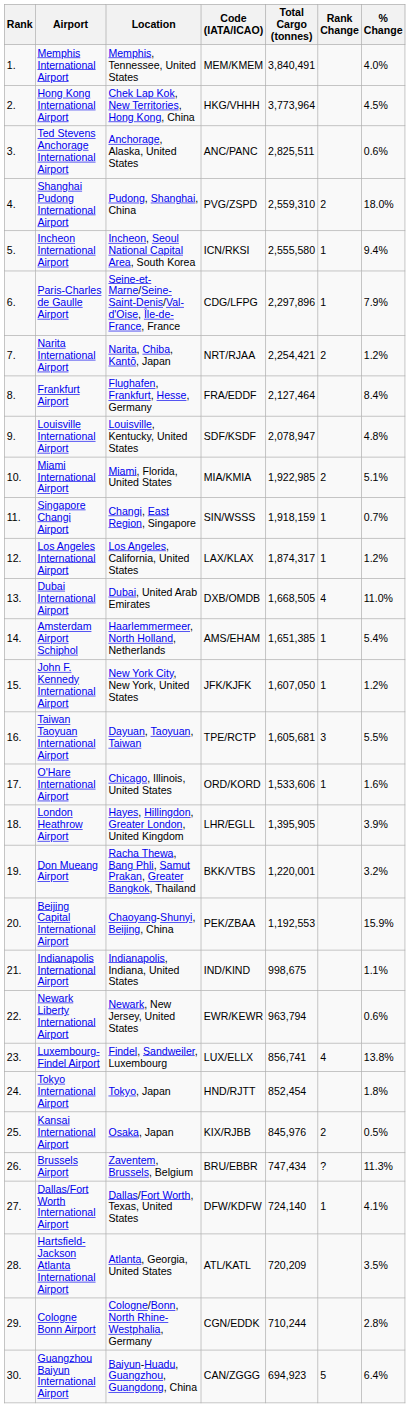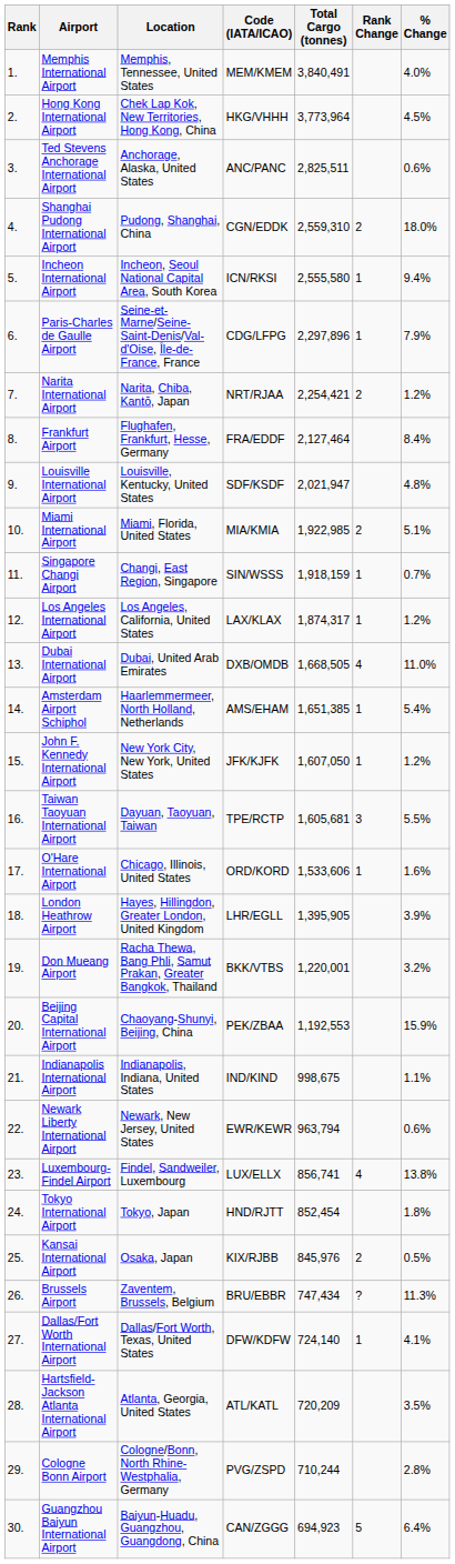 <table class="wikitable sortable">
 <tr style="background:lightgrey;">
 <th>Rank</th>
 <th>Airport</th>
 <th>Location</th>
 <th>Code<br>(IATA/ICAO)</th>
 <th>Total Cargo<br>(tonnes)</th>
 <th>Rank<br>Change</th>
 <th>%<br>Change</th>
 </tr>
 <tr>
 <td>1.</td>
 <td><a href='#'>Memphis International Airport</a></td>
 <td><a href='#'>Memphis</a>, Tennessee, United States</td>
 <td>MEM/KMEM</td>
 <td>3,840,491</td>
 <td></td>
 <td>4.0%</td>
 </tr>
 <tr>
 <td>2.</td>
 <td><a href='#'>Hong Kong International Airport</a></td>
 <td><a href='#'>Chek Lap Kok</a>, <a href='#'>New Territories</a>, <a href='#'>Hong Kong</a>, China</td>
 <td>HKG/VHHH</td>
 <td>3,773,964</td>
 <td></td>
 <td>4.5%</td>
 </tr>
 <tr>
 <td>3.</td>
 <td><a href='#'>Ted Stevens Anchorage International Airport</a></td>
 <td><a href='#'>Anchorage</a>, Alaska, United States</td>
 <td>ANC/PANC</td>
 <td>2,825,511</td>
 <td></td>
 <td>0.6%</td>
 </tr>
 <tr>
 <td>4.</td>
 <td><a href='#'>Shanghai Pudong International Airport</a></td>
 <td><a href='#'>Pudong</a>, <a href='#'>Shanghai</a>, China</td>
-<td>PVG/ZSPD</td>
+<td>CGN/EDDK</td>
 <td>2,559,310</td>
 <td>2</td>
 <td>18.0%</td>
 </tr>
 <tr>
 <td>5.</td>
 <td><a href='#'>Incheon International Airport</a></td>
 <td><a href='#'>Incheon</a>, <a href='#'>Seoul National Capital Area</a>, South Korea</td>
 <td>ICN/RKSI</td>
 <td>2,555,580</td>
 <td>1</td>
 <td>9.4%</td>
 </tr>
 <tr>
 <td>6.</td>
 <td><a href='#'>Paris-Charles de Gaulle Airport</a></td>
 <td><a href='#'>Seine-et-Marne</a>/<a href='#'>Seine-Saint-Denis</a>/<a href='#'>Val-d'Oise</a>, <a href='#'>Île-de-France</a>, France</td>
 <td>CDG/LFPG</td>
 <td>2,297,896</td>
 <td>1</td>
 <td>7.9%</td>
 </tr>
 <tr>
 <td>7.</td>
 <td><a href='#'>Narita International Airport</a></td>
 <td><a href='#'>Narita</a>, <a href='#'>Chiba</a>, <a href='#'>Kantō</a>, Japan</td>
 <td>NRT/RJAA</td>
 <td>2,254,421</td>
 <td>2</td>
 <td>1.2%</td>
 </tr>
 <tr>
 <td>8.</td>
 <td><a href='#'>Frankfurt Airport</a></td>
 <td><a href='#'>Flughafen</a>, <a href='#'>Frankfurt</a>, <a href='#'>Hesse</a>, Germany</td>
 <td>FRA/EDDF</td>
 <td>2,127,464</td>
 <td></td>
 <td>8.4%</td>
 </tr>
 <tr>
 <td>9.</td>
 <td><a href='#'>Louisville International Airport</a></td>
 <td><a href='#'>Louisville</a>, Kentucky, United States</td>
 <td>SDF/KSDF</td>
-<td>2,078,947</td>
+<td>2,021,947</td>
 <td></td>
 <td>4.8%</td>
 </tr>
 <tr>
 <td>10.</td>
 <td><a href='#'>Miami International Airport</a></td>
 <td><a href='#'>Miami</a>, Florida, United States</td>
 <td>MIA/KMIA</td>
 <td>1,922,985</td>
 <td>2</td>
 <td>5.1%</td>
 </tr>
 <tr>
 <td>11.</td>
 <td><a href='#'>Singapore Changi Airport</a></td>
 <td><a href='#'>Changi</a>, <a href='#'>East Region</a>, Singapore</td>
 <td>SIN/WSSS</td>
 <td>1,918,159</td>
 <td>1</td>
 <td>0.7%</td>
 </tr>
 <tr>
 <td>12.</td>
 <td><a href='#'>Los Angeles International Airport</a></td>
 <td><a href='#'>Los Angeles</a>, California, United States</td>
 <td>LAX/KLAX</td>
 <td>1,874,317</td>
 <td>1</td>
 <td>1.2%</td>
 </tr>
 <tr>
 <td>13.</td>
 <td><a href='#'>Dubai International Airport</a></td>
 <td><a href='#'>Dubai</a>, United Arab Emirates</td>
 <td>DXB/OMDB</td>
 <td>1,668,505</td>
 <td>4</td>
 <td>11.0%</td>
 </tr>
 <tr>
 <td>14.</td>
 <td><a href='#'>Amsterdam Airport Schiphol</a></td>
 <td><a href='#'>Haarlemmermeer</a>, <a href='#'>North Holland</a>, Netherlands</td>
 <td>AMS/EHAM</td>
 <td>1,651,385</td>
 <td>1</td>
 <td>5.4%</td>
 </tr>
 <tr>
 <td>15.</td>
 <td><a href='#'>John F. Kennedy International Airport</a></td>
 <td><a href='#'>New York City</a>, New York, United States</td>
 <td>JFK/KJFK</td>
 <td>1,607,050</td>
 <td>1</td>
 <td>1.2%</td>
 </tr>
 <tr>
 <td>16.</td>
 <td><a href='#'>Taiwan Taoyuan International Airport</a></td>
 <td><a href='#'>Dayuan</a>, <a href='#'>Taoyuan</a>, <a href='#'>Taiwan</a></td>
 <td>TPE/RCTP</td>
 <td>1,605,681</td>
 <td>3</td>
 <td>5.5%</td>
 </tr>
 <tr>
 <td>17.</td>
 <td><a href='#'>O'Hare International Airport</a></td>
 <td><a href='#'>Chicago</a>, Illinois, United States</td>
 <td>ORD/KORD</td>
 <td>1,533,606</td>
 <td>1</td>
 <td>1.6%</td>
 </tr>
 <tr>
 <td>18.</td>
 <td><a href='#'>London Heathrow Airport</a></td>
 <td><a href='#'>Hayes</a>, <a href='#'>Hillingdon</a>, <a href='#'>Greater London</a>, United Kingdom</td>
 <td>LHR/EGLL</td>
 <td>1,395,905</td>
 <td></td>
 <td>3.9%</td>
 </tr>
 <tr>
 <td>19.</td>
 <td><a href='#'>Don Mueang Airport</a></td>
 <td><a href='#'>Racha Thewa</a>, <a href='#'>Bang Phli</a>, <a href='#'>Samut Prakan</a>, <a href='#'>Greater Bangkok</a>, Thailand</td>
 <td>BKK/VTBS</td>
 <td>1,220,001</td>
 <td></td>
 <td>3.2%</td>
 </tr>
 <tr>
 <td>20.</td>
 <td><a href='#'>Beijing Capital International Airport</a></td>
 <td><a href='#'>Chaoyang</a>-<a href='#'>Shunyi</a>, <a href='#'>Beijing</a>, China</td>
 <td>PEK/ZBAA</td>
 <td>1,192,553</td>
 <td></td>
 <td>15.9%</td>
 </tr>
 <tr>
 <td>21.</td>
 <td><a href='#'>Indianapolis International Airport</a></td>
 <td><a href='#'>Indianapolis</a>, Indiana, United States</td>
 <td>IND/KIND</td>
 <td>998,675</td>
 <td></td>
 <td>1.1%</td>
 </tr>
 <tr>
 <td>22.</td>
 <td><a href='#'>Newark Liberty International Airport</a></td>
 <td><a href='#'>Newark</a>, New Jersey, United States</td>
 <td>EWR/KEWR</td>
 <td>963,794</td>
 <td></td>
 <td>0.6%</td>
 </tr>
 <tr>
 <td>23.</td>
 <td><a href='#'>Luxembourg-Findel Airport</a></td>
 <td><a href='#'>Findel</a>, <a href='#'>Sandweiler</a>, Luxembourg</td>
 <td>LUX/ELLX</td>
 <td>856,741</td>
 <td>4</td>
 <td>13.8%</td>
 </tr>
 <tr>
 <td>24.</td>
 <td><a href='#'>Tokyo International Airport</a></td>
 <td><a href='#'>Tokyo</a>, Japan</td>
 <td>HND/RJTT</td>
 <td>852,454</td>
 <td></td>
 <td>1.8%</td>
 </tr>
 <tr>
 <td>25.</td>
 <td><a href='#'>Kansai International Airport</a></td>
 <td><a href='#'>Osaka</a>, Japan</td>
 <td>KIX/RJBB</td>
 <td>845,976</td>
 <td>2</td>
 <td>0.5%</td>
 </tr>
 <tr>
 <td>26.</td>
 <td><a href='#'>Brussels Airport</a></td>
 <td><a href='#'>Zaventem</a>, <a href='#'>Brussels</a>, Belgium</td>
 <td>BRU/EBBR</td>
 <td>747,434</td>
 <td>?</td>
 <td>11.3%</td>
 </tr>
 <tr>
 <td>27.</td>
 <td><a href='#'>Dallas/Fort Worth International Airport</a></td>
 <td><a href='#'>Dallas</a>/<a href='#'>Fort Worth</a>, Texas, United States</td>
 <td>DFW/KDFW</td>
 <td>724,140</td>
 <td>1</td>
 <td>4.1%</td>
 </tr>
 <tr>
 <td>28.</td>
 <td><a href='#'>Hartsfield-Jackson Atlanta International Airport</a></td>
 <td><a href='#'>Atlanta</a>, Georgia, United States</td>
 <td>ATL/KATL</td>
 <td>720,209</td>
 <td></td>
 <td>3.5%</td>
 </tr>
 <tr>
 <td>29.</td>
 <td><a href='#'>Cologne Bonn Airport</a></td>
 <td><a href='#'>Cologne</a>/<a href='#'>Bonn</a>, <a href='#'>North Rhine-Westphalia</a>, Germany</td>
-<td>CGN/EDDK</td>
+<td>PVG/ZSPD</td>
 <td>710,244</td>
 <td></td>
 <td>2.8%</td>
 </tr>
 <tr>
 <td>30.</td>
 <td><a href='#'>Guangzhou Baiyun International Airport</a></td>
 <td><a href='#'>Baiyun</a>-<a href='#'>Huadu</a>, <a href='#'>Guangzhou</a>, <a href='#'>Guangdong</a>, China</td>
 <td>CAN/ZGGG</td>
 <td>694,923</td>
 <td>5</td>
 <td>6.4%</td>
 </tr>
 </table>
